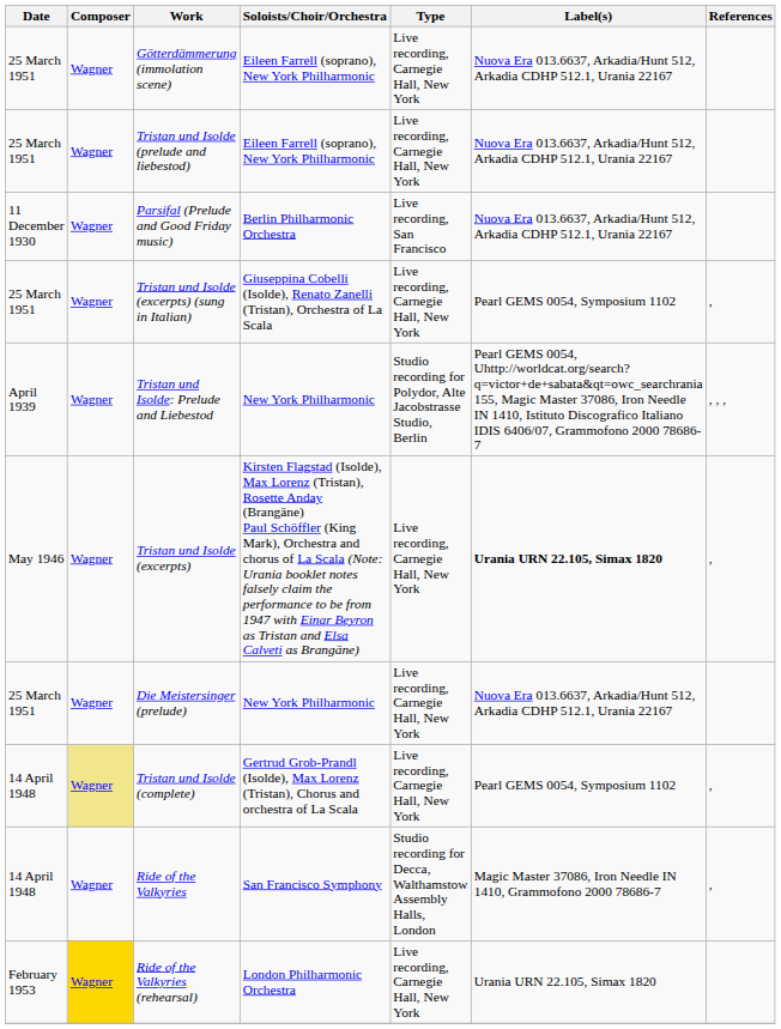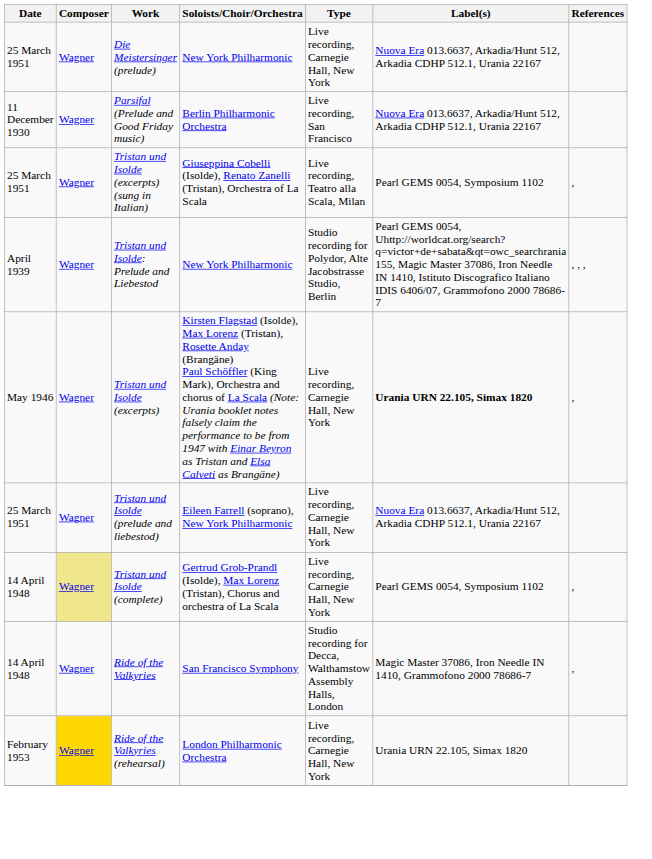 <table class="wikitable">
 <tr>
 <th>Date</th>
 <th>Composer</th>
 <th>Work</th>
 <th>Soloists/Choir/Orchestra</th>
 <th>Type</th>
 <th>Label(s)</th>
 <th>References</th>
 </tr>
 <tr>
 <td>25 March 1951</td>
 <td><a href='#'>Wagner</a></td>
-<td><em><a href='#'>Götterdämmerung</a> (immolation scene)</em></td>
-<td><a href='#'>Eileen Farrell</a> (soprano), <a href='#'>New York Philharmonic</a></td>
-<td>Live recording, Carnegie Hall, New York</td>
-<td><a href='#'>Nuova Era</a> 013.6637, Arkadia/Hunt 512, Arkadia CDHP 512.1, Urania 22167</td>
-<td></td>
-</tr>
-<tr>
-<td>25 March 1951</td>
-<td><a href='#'>Wagner</a></td>
-<td><em><a href='#'>Tristan und Isolde</a> (prelude and liebestod)</em></td>
-<td><a href='#'>Eileen Farrell</a> (soprano), <a href='#'>New York Philharmonic</a></td>
+<td><em><a href='#'>Die Meistersinger</a> (prelude)</em></td>
+<td><a href='#'>New York Philharmonic</a></td>
 <td>Live recording, Carnegie Hall, New York</td>
 <td><a href='#'>Nuova Era</a> 013.6637, Arkadia/Hunt 512, Arkadia CDHP 512.1, Urania 22167</td>
 <td></td>
 </tr>
 <tr>
 <td>11 December 1930</td>
 <td><a href='#'>Wagner</a></td>
 <td><em><a href='#'>Parsifal</a> (Prelude and Good Friday music)</em></td>
 <td><a href='#'>Berlin Philharmonic Orchestra</a></td>
 <td>Live recording, San Francisco</td>
 <td><a href='#'>Nuova Era</a> 013.6637, Arkadia/Hunt 512, Arkadia CDHP 512.1, Urania 22167</td>
 <td></td>
 </tr>
 <tr>
 <td>25 March 1951</td>
 <td><a href='#'>Wagner</a></td>
 <td><em><a href='#'>Tristan und Isolde</a> (excerpts) (sung in Italian)</em></td>
 <td><a href='#'>Giuseppina Cobelli</a> (Isolde), <a href='#'>Renato Zanelli</a> (Tristan), Orchestra of La Scala</td>
-<td>Live recording, Carnegie Hall, New York</td>
+<td>Live recording, Teatro alla Scala, Milan</td>
 <td>Pearl GEMS 0054, Symposium 1102</td>
 <td>, </td>
 </tr>
 <tr>
 <td>April 1939</td>
 <td><a href='#'>Wagner</a></td>
 <td><em><a href='#'>Tristan und Isolde</a>: Prelude and Liebestod</em></td>
 <td><a href='#'>New York Philharmonic</a></td>
 <td>Studio recording for Polydor, Alte Jacobstrasse Studio, Berlin</td>
 <td>Pearl GEMS 0054, Uhttp://worldcat.org/search?q=victor+de+sabata&qt=owc_searchrania 155, Magic Master 37086, Iron Needle IN 1410, Istituto Discografico Italiano IDIS 6406/07, Grammofono 2000 78686-7</td>
 <td>, , , </td>
 </tr>
 <tr>
 <td>May 1946</td>
 <td><a href='#'>Wagner</a></td>
 <td><em><a href='#'>Tristan und Isolde</a> (excerpts)</em></td>
 <td><a href='#'>Kirsten Flagstad</a> (Isolde), <a href='#'>Max Lorenz</a> (Tristan), <a href='#'>Rosette Anday</a> (Brangäne)<br><a href='#'>Paul Schöffler</a> (King Mark), Orchestra and chorus of <a href='#'>La Scala</a> <em>(Note: Urania booklet notes falsely claim the performance to be from 1947 with <a href='#'>Einar Beyron</a> as Tristan and <a href='#'>Elsa Calveti</a> as Brangäne)</em></td>
 <td>Live recording, Carnegie Hall, New York</td>
 <td><strong>Urania URN 22.105, Simax 1820</strong></td>
 <td>, </td>
 </tr>
 <tr>
 <td>25 March 1951</td>
 <td><a href='#'>Wagner</a></td>
-<td><em><a href='#'>Die Meistersinger</a> (prelude)</em></td>
-<td><a href='#'>New York Philharmonic</a></td>
+<td><em><a href='#'>Tristan und Isolde</a> (prelude and liebestod)</em></td>
+<td><a href='#'>Eileen Farrell</a> (soprano), <a href='#'>New York Philharmonic</a></td>
 <td>Live recording, Carnegie Hall, New York</td>
 <td><a href='#'>Nuova Era</a> 013.6637, Arkadia/Hunt 512, Arkadia CDHP 512.1, Urania 22167</td>
 <td></td>
 </tr>
 <tr>
 <td>14 April 1948</td>
 <td style="background: khaki;"><a href='#'>Wagner</a></td>
 <td><em><a href='#'>Tristan und Isolde</a> (complete)</em></td>
 <td><a href='#'>Gertrud Grob-Prandl</a> (Isolde), <a href='#'>Max Lorenz</a> (Tristan), Chorus and orchestra of La Scala</td>
 <td>Live recording, Carnegie Hall, New York</td>
 <td>Pearl GEMS 0054, Symposium 1102</td>
 <td>, </td>
 </tr>
 <tr>
 <td>14 April 1948</td>
 <td><a href='#'>Wagner</a></td>
 <td><em><a href='#'>Ride of the Valkyries</a></em></td>
 <td><a href='#'>San Francisco Symphony</a></td>
 <td>Studio recording for Decca, Walthamstow Assembly Halls, London</td>
 <td>Magic Master 37086, Iron Needle IN 1410, Grammofono 2000 78686-7</td>
 <td>, </td>
 </tr>
 <tr>
 <td>February 1953</td>
 <td style="background: gold;"><a href='#'>Wagner</a></td>
 <td><em><a href='#'>Ride of the Valkyries</a> (rehearsal)</em></td>
 <td><a href='#'>London Philharmonic Orchestra</a></td>
 <td>Live recording, Carnegie Hall, New York</td>
 <td>Urania URN 22.105, Simax 1820</td>
 <td></td>
 </tr>
 <tr>
 </tr>
 </table>
